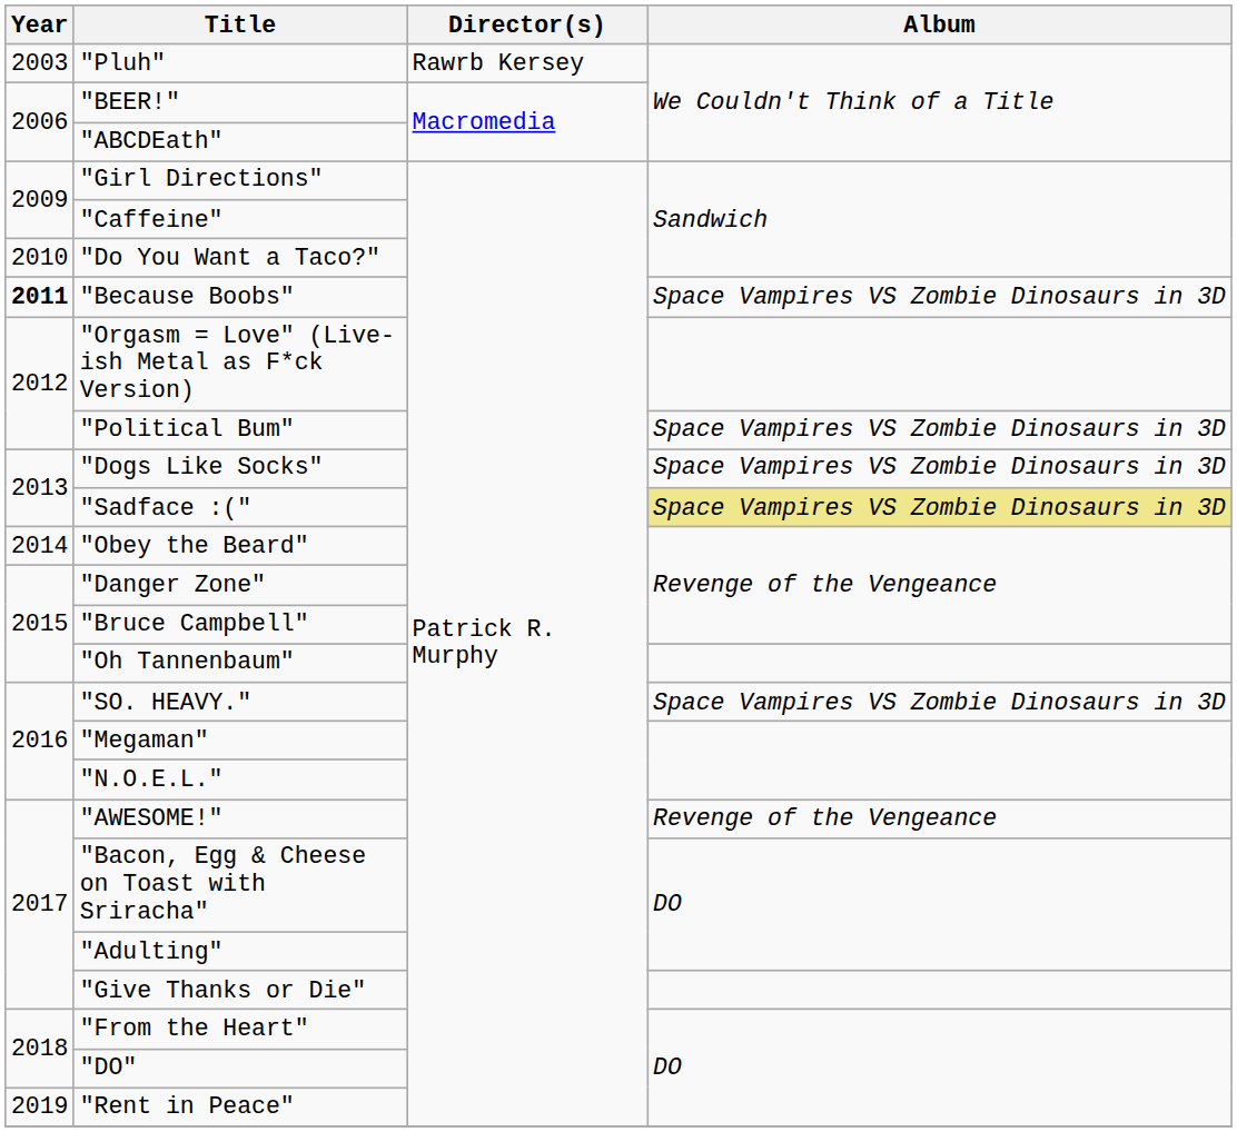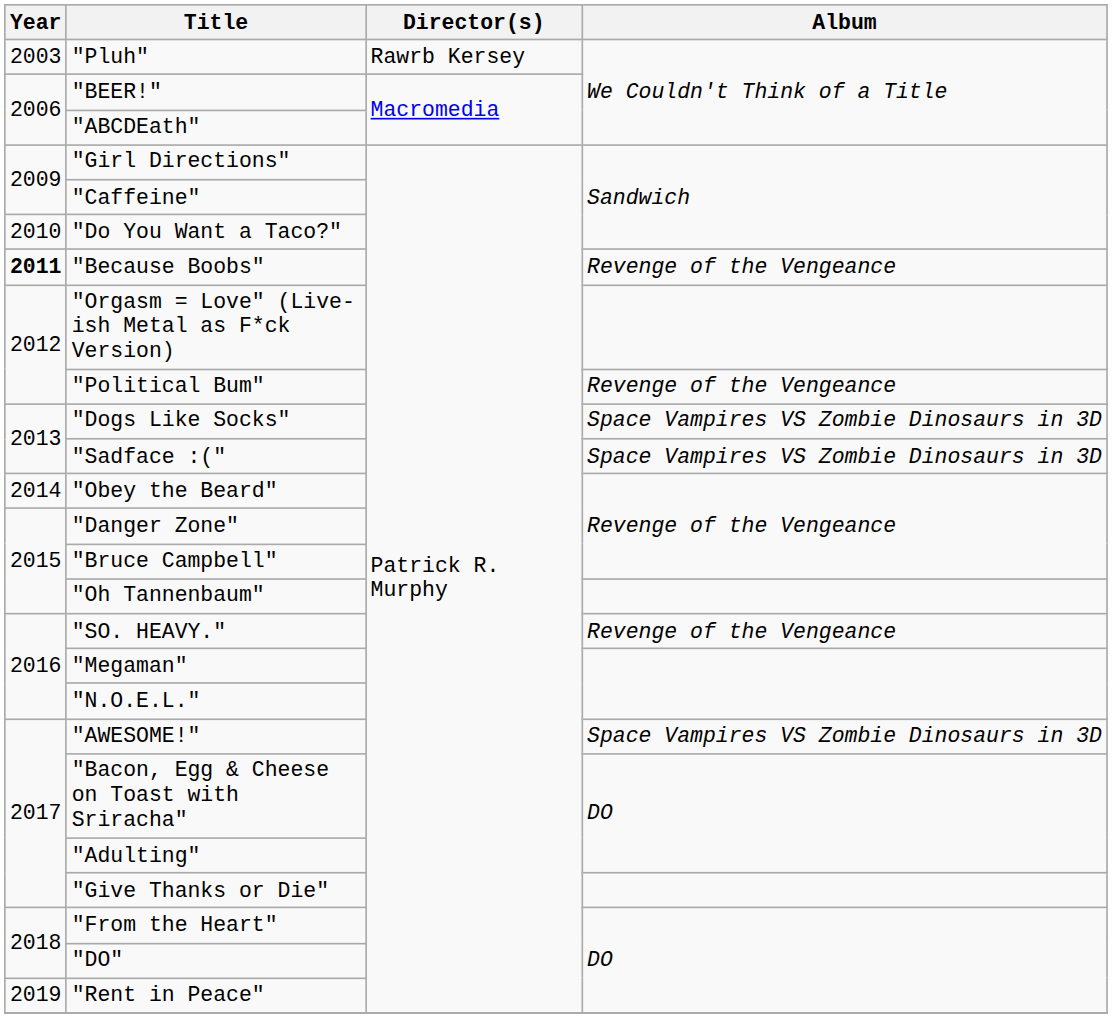 <table class="wikitable" border="1">
 <tr>
 <th>Year</th>
 <th width="175">Title</th>
 <th width="125">Director(s)</th>
 <th>Album</th>
 </tr>
 <tr>
 <td>2003</td>
 <td>"Pluh"</td>
 <td>Rawrb Kersey</td>
 <td rowspan="3"><em>We Couldn't Think of a Title</em></td>
 </tr>
 <tr>
 <td rowspan="2">2006</td>
 <td>"BEER!"</td>
 <td rowspan="2"><a href='#'>Macromedia</a></td>
 </tr>
 <tr>
 <td>"ABCDEath"</td>
 </tr>
 <tr>
 <td rowspan="2">2009</td>
 <td>"Girl Directions"</td>
 <td rowspan="22">Patrick R. Murphy</td>
 <td rowspan="3"><em>Sandwich</em></td>
 </tr>
 <tr>
 <td>"Caffeine"</td>
 </tr>
 <tr>
 <td>2010</td>
 <td>"Do You Want a Taco?"</td>
 </tr>
 <tr>
 <td><strong>2011</strong></td>
 <td>"Because Boobs"</td>
-<td><em>Space Vampires VS Zombie Dinosaurs in 3D</em></td>
+<td><em>Revenge of the Vengeance</em></td>
 </tr>
 <tr>
 <td rowspan="2">2012</td>
 <td>"Orgasm = Love" (Live-ish Metal as F*ck Version)</td>
 <td></td>
 </tr>
 <tr>
 <td>"Political Bum"</td>
-<td><em>Space Vampires VS Zombie Dinosaurs in 3D</em></td>
+<td><em>Revenge of the Vengeance</em></td>
 </tr>
 <tr>
 <td rowspan="2">2013</td>
 <td>"Dogs Like Socks"</td>
 <td><em>Space Vampires VS Zombie Dinosaurs in 3D</em></td>
 </tr>
 <tr>
 <td>"Sadface :("</td>
-<td style="background: khaki;"><em>Space Vampires VS Zombie Dinosaurs in 3D</em></td>
+<td><em>Space Vampires VS Zombie Dinosaurs in 3D</em></td>
 </tr>
 <tr>
 <td>2014</td>
 <td>"Obey the Beard"</td>
 <td rowspan="3"><em>Revenge of the Vengeance</em></td>
 </tr>
 <tr>
 <td rowspan="3">2015</td>
 <td>"Danger Zone"</td>
 </tr>
 <tr>
 <td>"Bruce Campbell"</td>
 </tr>
 <tr>
 <td>"Oh Tannenbaum"</td>
 <td></td>
 </tr>
 <tr>
 <td rowspan="3">2016</td>
 <td>"SO. HEAVY."</td>
-<td><em>Space Vampires VS Zombie Dinosaurs in 3D</em></td>
+<td><em>Revenge of the Vengeance</em></td>
 </tr>
 <tr>
 <td>"Megaman"</td>
 <td rowspan="2"></td>
 </tr>
 <tr>
 <td>"N.O.E.L."</td>
 </tr>
 <tr>
 <td rowspan="4">2017</td>
 <td>"AWESOME!"</td>
-<td><em>Revenge of the Vengeance</em></td>
+<td><em>Space Vampires VS Zombie Dinosaurs in 3D</em></td>
 </tr>
 <tr>
 <td>"Bacon, Egg & Cheese on Toast with Sriracha"</td>
 <td rowspan="2"><em>DO</em></td>
 </tr>
 <tr>
 <td>"Adulting"</td>
 </tr>
 <tr>
 <td>"Give Thanks or Die"</td>
 <td></td>
 </tr>
 <tr>
 <td rowspan="2">2018</td>
 <td>"From the Heart"</td>
 <td rowspan="3"><em>DO</em></td>
 </tr>
 <tr>
 <td>"DO"</td>
 </tr>
 <tr>
 <td>2019</td>
 <td>"Rent in Peace"</td>
 </tr>
 <tr>
 </tr>
 </table>
